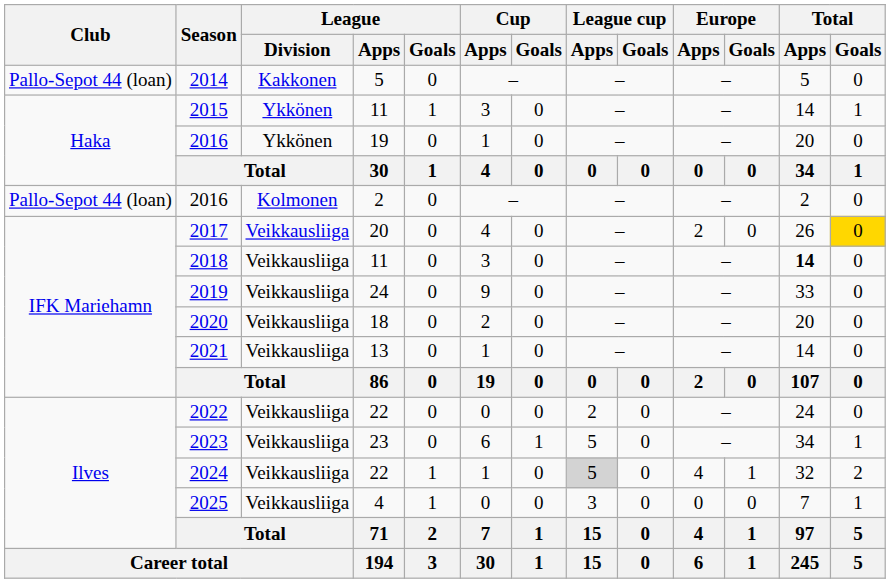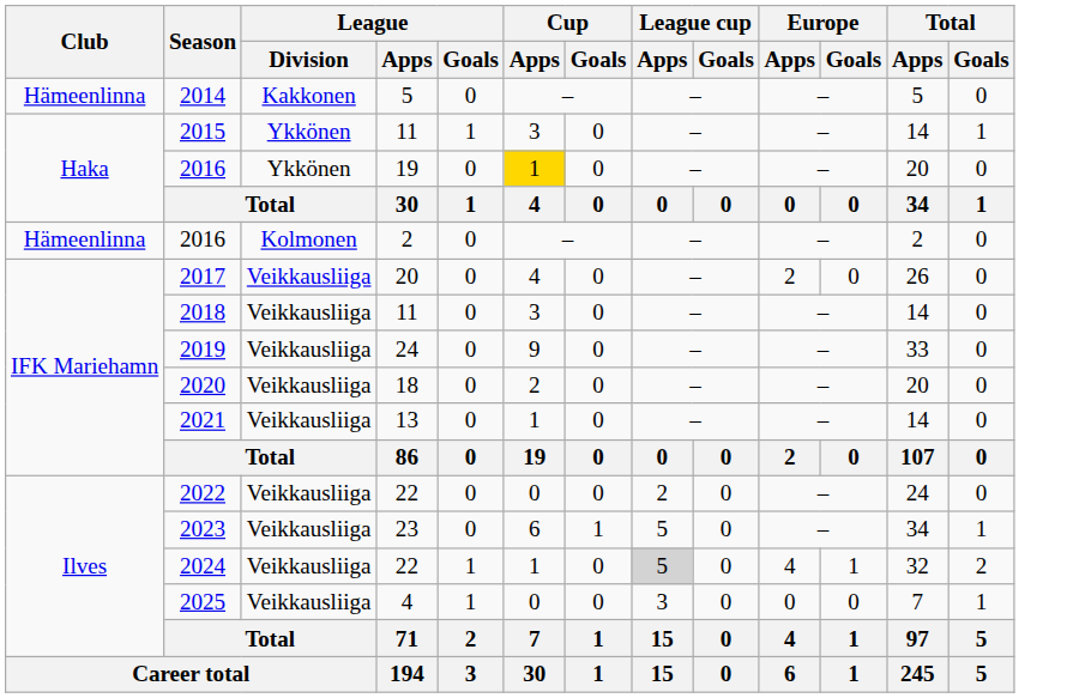 <table class="wikitable" style="text-align:center">
 <tr>
 <th rowspan="2">Club</th>
 <th rowspan="2">Season</th>
 <th colspan="3">League</th>
 <th colspan="2">Cup</th>
 <th colspan="2">League cup</th>
 <th colspan="2">Europe</th>
 <th colspan="2">Total</th>
 </tr>
 <tr>
 <th>Division</th>
 <th>Apps</th>
 <th>Goals</th>
 <th>Apps</th>
 <th>Goals</th>
 <th>Apps</th>
 <th>Goals</th>
 <th>Apps</th>
 <th>Goals</th>
 <th>Apps</th>
 <th>Goals</th>
 </tr>
 <tr>
-<td><a href='#'>Pallo-Sepot 44</a> (loan)</td>
+<td><a href='#'>Hämeenlinna</a></td>
 <td><a href='#'>2014</a></td>
 <td><a href='#'>Kakkonen</a></td>
 <td>5</td>
 <td>0</td>
 <td colspan=2>–</td>
 <td colspan=2>–</td>
 <td colspan=2>–</td>
 <td>5</td>
 <td>0</td>
 </tr>
 <tr>
 <td rowspan=3><a href='#'>Haka</a></td>
 <td><a href='#'>2015</a></td>
 <td><a href='#'>Ykkönen</a></td>
 <td>11</td>
 <td>1</td>
 <td>3</td>
 <td>0</td>
 <td colspan=2>–</td>
 <td colspan=2>–</td>
 <td>14</td>
 <td>1</td>
 </tr>
 <tr>
 <td><a href='#'>2016</a></td>
 <td>Ykkönen</td>
 <td>19</td>
 <td>0</td>
-<td>1</td>
+<td style="background: gold;">1</td>
 <td>0</td>
 <td colspan=2>–</td>
 <td colspan=2>–</td>
 <td>20</td>
 <td>0</td>
 </tr>
 <tr>
 <th colspan="2">Total</th>
 <th>30</th>
 <th>1</th>
 <th>4</th>
 <th>0</th>
 <th>0</th>
 <th>0</th>
 <th>0</th>
 <th>0</th>
 <th>34</th>
 <th>1</th>
 </tr>
 <tr>
-<td><a href='#'>Pallo-Sepot 44</a> (loan)</td>
+<td><a href='#'>Hämeenlinna</a></td>
 <td>2016</td>
 <td><a href='#'>Kolmonen</a></td>
 <td>2</td>
 <td>0</td>
 <td colspan=2>–</td>
 <td colspan=2>–</td>
 <td colspan=2>–</td>
 <td>2</td>
 <td>0</td>
 </tr>
 <tr>
 <td rowspan=6><a href='#'>IFK Mariehamn</a></td>
 <td><a href='#'>2017</a></td>
 <td><a href='#'>Veikkausliiga</a></td>
 <td>20</td>
 <td>0</td>
 <td>4</td>
 <td>0</td>
 <td colspan=2>–</td>
 <td>2</td>
 <td>0</td>
 <td>26</td>
-<td style="background: gold;">0</td>
+<td>0</td>
 </tr>
 <tr>
 <td><a href='#'>2018</a></td>
 <td>Veikkausliiga</td>
 <td>11</td>
 <td>0</td>
 <td>3</td>
 <td>0</td>
 <td colspan=2>–</td>
 <td colspan=2>–</td>
-<td><strong>14</strong></td>
+<td>14</td>
 <td>0</td>
 </tr>
 <tr>
 <td><a href='#'>2019</a></td>
 <td>Veikkausliiga</td>
 <td>24</td>
 <td>0</td>
 <td>9</td>
 <td>0</td>
 <td colspan=2>–</td>
 <td colspan=2>–</td>
 <td>33</td>
 <td>0</td>
 </tr>
 <tr>
 <td><a href='#'>2020</a></td>
 <td>Veikkausliiga</td>
 <td>18</td>
 <td>0</td>
 <td>2</td>
 <td>0</td>
 <td colspan=2>–</td>
 <td colspan=2>–</td>
 <td>20</td>
 <td>0</td>
 </tr>
 <tr>
 <td><a href='#'>2021</a></td>
 <td>Veikkausliiga</td>
 <td>13</td>
 <td>0</td>
 <td>1</td>
 <td>0</td>
 <td colspan=2>–</td>
 <td colspan=2>–</td>
 <td>14</td>
 <td>0</td>
 </tr>
 <tr>
 <th colspan="2">Total</th>
 <th>86</th>
 <th>0</th>
 <th>19</th>
 <th>0</th>
 <th>0</th>
 <th>0</th>
 <th>2</th>
 <th>0</th>
 <th>107</th>
 <th>0</th>
 </tr>
 <tr>
 <td rowspan=5><a href='#'>Ilves</a></td>
 <td><a href='#'>2022</a></td>
 <td>Veikkausliiga</td>
 <td>22</td>
 <td>0</td>
 <td>0</td>
 <td>0</td>
 <td>2</td>
 <td>0</td>
 <td colspan=2>–</td>
 <td>24</td>
 <td>0</td>
 </tr>
 <tr>
 <td><a href='#'>2023</a></td>
 <td>Veikkausliiga</td>
 <td>23</td>
 <td>0</td>
 <td>6</td>
 <td>1</td>
 <td>5</td>
 <td>0</td>
 <td colspan=2>–</td>
 <td>34</td>
 <td>1</td>
 </tr>
 <tr>
 <td><a href='#'>2024</a></td>
 <td>Veikkausliiga</td>
 <td>22</td>
 <td>1</td>
 <td>1</td>
 <td>0</td>
 <td style="background: lightgrey;">5</td>
 <td>0</td>
 <td>4</td>
 <td>1</td>
 <td>32</td>
 <td>2</td>
 </tr>
 <tr>
 <td><a href='#'>2025</a></td>
 <td>Veikkausliiga</td>
 <td>4</td>
 <td>1</td>
 <td>0</td>
 <td>0</td>
 <td>3</td>
 <td>0</td>
 <td>0</td>
 <td>0</td>
 <td>7</td>
 <td>1</td>
 </tr>
 <tr>
 <th colspan="2">Total</th>
 <th>71</th>
 <th>2</th>
 <th>7</th>
 <th>1</th>
 <th>15</th>
 <th>0</th>
 <th>4</th>
 <th>1</th>
 <th>97</th>
 <th>5</th>
 </tr>
 <tr>
 <th colspan="3">Career total</th>
 <th>194</th>
 <th>3</th>
 <th>30</th>
 <th>1</th>
 <th>15</th>
 <th>0</th>
 <th>6</th>
 <th>1</th>
 <th>245</th>
 <th>5</th>
 </tr>
 </table>
